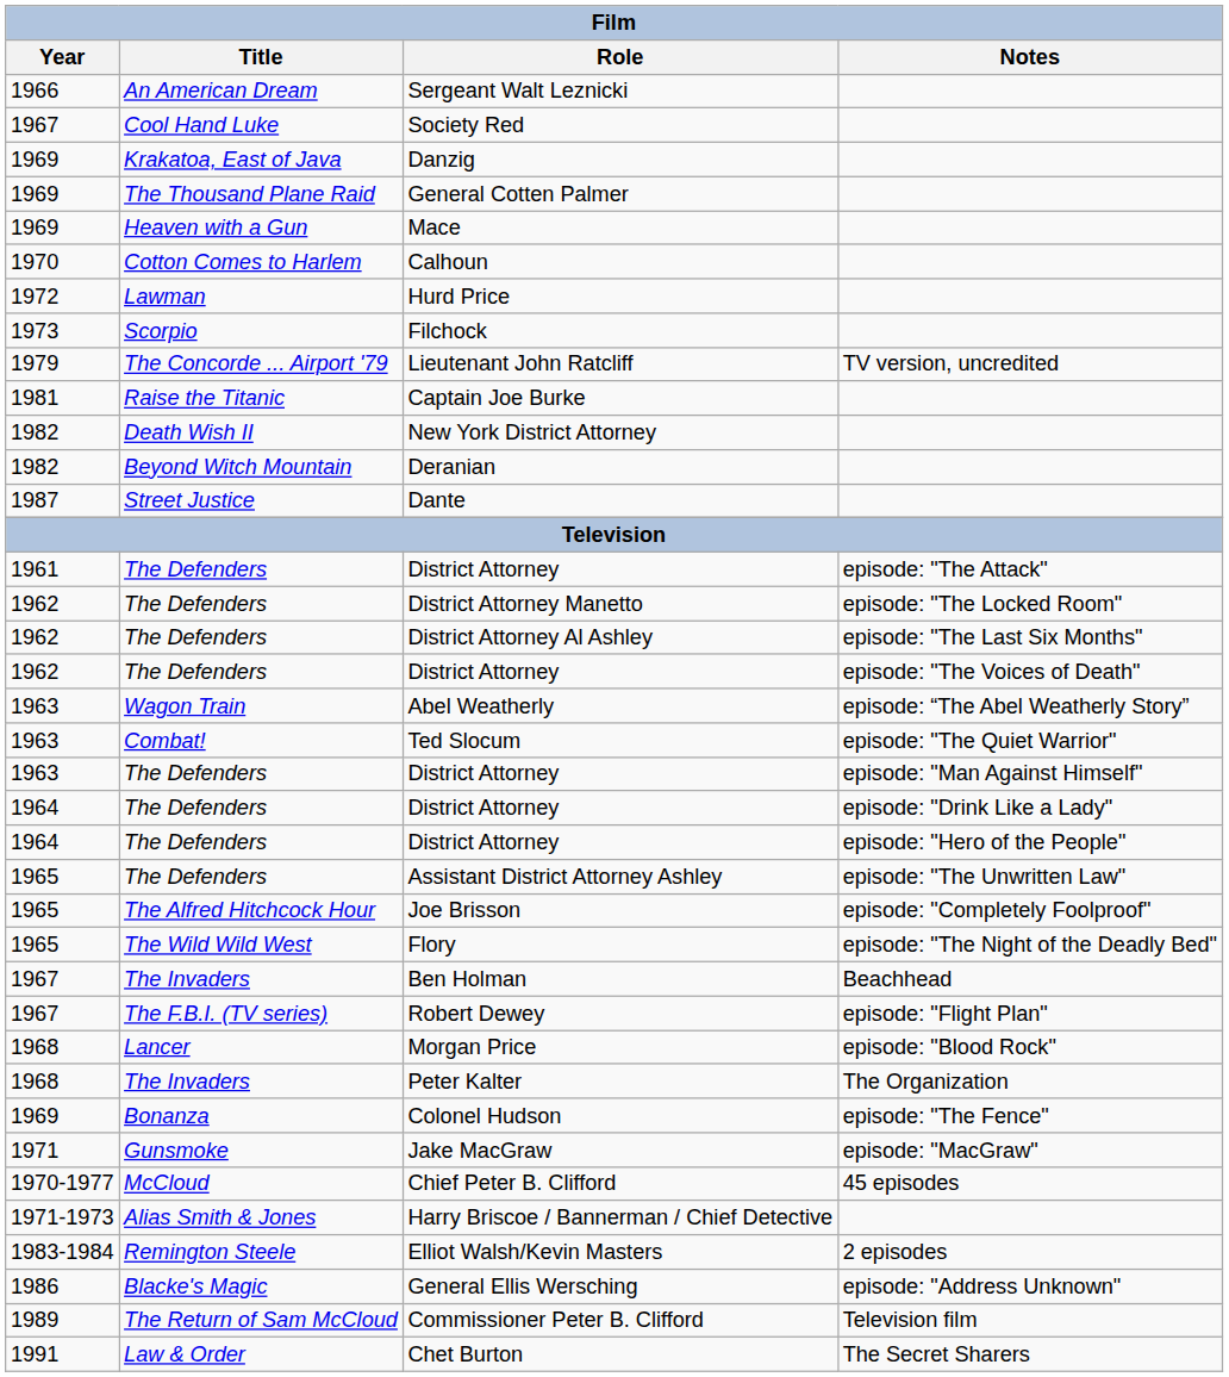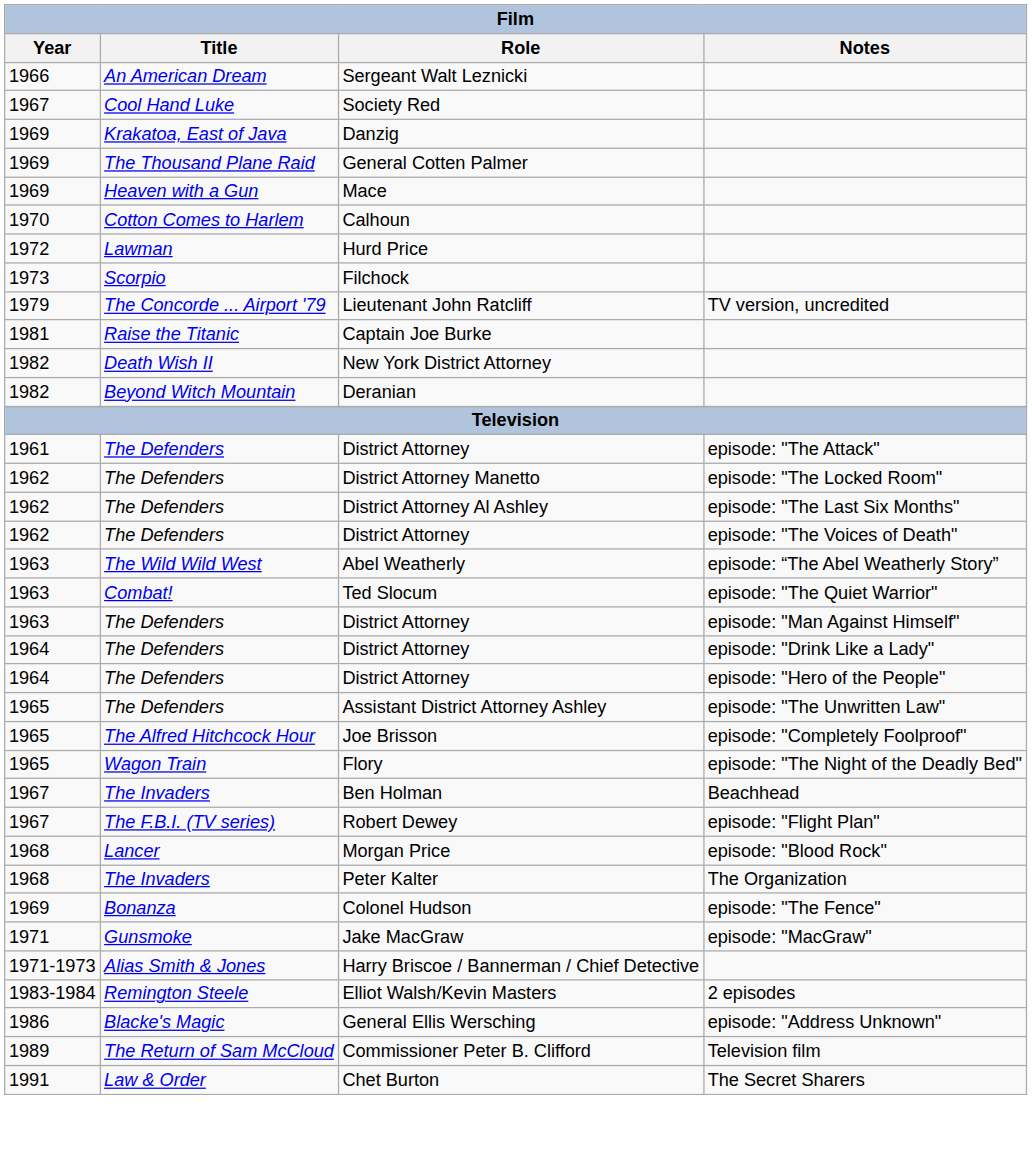 <table class="wikitable" style="font-size: 90%;">
 <tr>
 <th colspan="4" style="background: LightSteelBlue;">Film</th>
 </tr>
 <tr>
 <th>Year</th>
 <th>Title</th>
 <th>Role</th>
 <th>Notes</th>
 </tr>
 <tr>
 <td>1966</td>
 <td><em><a href='#'>An American Dream</a></em></td>
 <td>Sergeant Walt Leznicki</td>
 <td></td>
 </tr>
 <tr>
 <td>1967</td>
 <td><em><a href='#'>Cool Hand Luke</a></em></td>
 <td>Society Red</td>
 <td></td>
 </tr>
 <tr>
 <td>1969</td>
 <td><em><a href='#'>Krakatoa, East of Java</a></em></td>
 <td>Danzig</td>
 <td></td>
 </tr>
 <tr>
 <td>1969</td>
 <td><em><a href='#'>The Thousand Plane Raid</a></em></td>
 <td>General Cotten Palmer</td>
 <td></td>
 </tr>
 <tr>
 <td>1969</td>
 <td><em><a href='#'>Heaven with a Gun</a></em></td>
 <td>Mace</td>
 <td></td>
 </tr>
 <tr>
 <td>1970</td>
 <td><em><a href='#'>Cotton Comes to Harlem</a></em></td>
 <td>Calhoun</td>
 <td></td>
 </tr>
 <tr>
 <td>1972</td>
 <td><em><a href='#'>Lawman</a></em></td>
 <td>Hurd Price</td>
 <td></td>
 </tr>
 <tr>
 <td>1973</td>
 <td><em><a href='#'>Scorpio</a></em></td>
 <td>Filchock</td>
 <td></td>
 </tr>
 <tr>
 <td>1979</td>
 <td><em><a href='#'>The Concorde ... Airport '79</a></em></td>
 <td>Lieutenant John Ratcliff</td>
 <td>TV version, uncredited</td>
 </tr>
 <tr>
 <td>1981</td>
 <td><em><a href='#'>Raise the Titanic</a></em></td>
 <td>Captain Joe Burke</td>
 <td></td>
 </tr>
 <tr>
 <td>1982</td>
 <td><em><a href='#'>Death Wish II</a></em></td>
 <td>New York District Attorney</td>
 <td></td>
 </tr>
 <tr>
 <td>1982</td>
 <td><em><a href='#'>Beyond Witch Mountain</a></em></td>
 <td>Deranian</td>
 <td></td>
 </tr>
 <tr>
-<td>1987</td>
-<td><em><a href='#'>Street Justice</a></em></td>
-<td>Dante</td>
-<td></td>
-</tr>
-<tr>
 </tr>
 <tr>
 <th colspan="4" style="background: LightSteelBlue;">Television</th>
 </tr>
 <tr>
 <td>1961</td>
 <td><em><a href='#'>The Defenders</a></em></td>
 <td>District Attorney</td>
 <td>episode: "The Attack"</td>
 </tr>
 <tr>
 <td>1962</td>
 <td><em>The Defenders</em></td>
 <td>District Attorney Manetto</td>
 <td>episode: "The Locked Room"</td>
 </tr>
 <tr>
 <td>1962</td>
 <td><em>The Defenders</em></td>
 <td>District Attorney Al Ashley</td>
 <td>episode: "The Last Six Months"</td>
 </tr>
 <tr>
 <td>1962</td>
 <td><em>The Defenders</em></td>
 <td>District Attorney</td>
 <td>episode: "The Voices of Death"</td>
 </tr>
 <tr>
 <td>1963</td>
-<td><em><a href='#'>Wagon Train</a></em></td>
+<td><em><a href='#'>The Wild Wild West</a></em></td>
 <td>Abel Weatherly</td>
 <td>episode: “The Abel Weatherly Story”</td>
 </tr>
 <tr>
 <td>1963</td>
 <td><em><a href='#'>Combat!</a></em></td>
 <td>Ted Slocum</td>
 <td>episode: "The Quiet Warrior"</td>
 </tr>
 <tr>
 <td>1963</td>
 <td><em>The Defenders</em></td>
 <td>District Attorney</td>
 <td>episode: "Man Against Himself"</td>
 </tr>
 <tr>
 <td>1964</td>
 <td><em>The Defenders</em></td>
 <td>District Attorney</td>
 <td>episode: "Drink Like a Lady"</td>
 </tr>
 <tr>
 <td>1964</td>
 <td><em>The Defenders</em></td>
 <td>District Attorney</td>
 <td>episode: "Hero of the People"</td>
 </tr>
 <tr>
 <td>1965</td>
 <td><em>The Defenders</em></td>
 <td>Assistant District Attorney Ashley</td>
 <td>episode: "The Unwritten Law"</td>
 </tr>
 <tr>
 <td>1965</td>
 <td><em><a href='#'>The Alfred Hitchcock Hour</a></em></td>
 <td>Joe Brisson</td>
 <td>episode: "Completely Foolproof"</td>
 </tr>
 <tr>
 <td>1965</td>
-<td><em><a href='#'>The Wild Wild West</a></em></td>
+<td><em><a href='#'>Wagon Train</a></em></td>
 <td>Flory</td>
 <td>episode: "The Night of the Deadly Bed"</td>
 </tr>
 <tr>
 <td>1967</td>
 <td><em><a href='#'>The Invaders</a></em></td>
 <td>Ben Holman</td>
 <td>Beachhead</td>
 </tr>
 <tr>
 <td>1967</td>
 <td><em><a href='#'>The F.B.I. (TV series)</a></em></td>
 <td>Robert Dewey</td>
 <td>episode: "Flight Plan"</td>
 </tr>
 <tr>
 <td>1968</td>
 <td><em><a href='#'>Lancer</a></em></td>
 <td>Morgan Price</td>
 <td>episode: "Blood Rock"</td>
 </tr>
 <tr>
 <td>1968</td>
 <td><em><a href='#'>The Invaders</a></em></td>
 <td>Peter Kalter</td>
 <td>The Organization</td>
 </tr>
 <tr>
 <td>1969</td>
 <td><em><a href='#'>Bonanza</a></em></td>
 <td>Colonel Hudson</td>
 <td>episode: "The Fence"</td>
 </tr>
 <tr>
 <td>1971</td>
 <td><em><a href='#'>Gunsmoke</a></em></td>
 <td>Jake MacGraw</td>
 <td>episode: "MacGraw"</td>
 </tr>
 <tr>
-<td>1970-1977</td>
-<td><em><a href='#'>McCloud</a></em></td>
-<td>Chief Peter B. Clifford</td>
-<td>45 episodes</td>
-</tr>
-<tr>
 <td>1971-1973</td>
 <td><em><a href='#'>Alias Smith & Jones</a></em></td>
 <td>Harry Briscoe / Bannerman / Chief Detective</td>
 <td></td>
 </tr>
 <tr>
 <td>1983-1984</td>
 <td><em><a href='#'>Remington Steele</a></em></td>
 <td>Elliot Walsh/Kevin Masters</td>
 <td>2 episodes</td>
 </tr>
 <tr>
 <td>1986</td>
 <td><em><a href='#'>Blacke's Magic</a></em></td>
 <td>General Ellis Wersching</td>
 <td>episode: "Address Unknown"</td>
 </tr>
 <tr>
 <td>1989</td>
 <td><em><a href='#'>The Return of Sam McCloud</a></em></td>
 <td>Commissioner Peter B. Clifford</td>
 <td>Television film</td>
 </tr>
 <tr>
 <td>1991</td>
 <td><em><a href='#'>Law & Order</a></em></td>
 <td>Chet Burton</td>
 <td>The Secret Sharers</td>
 </tr>
 </table>
